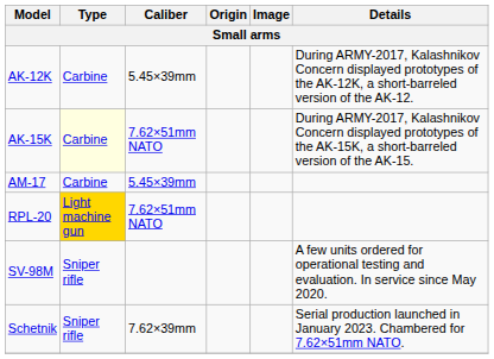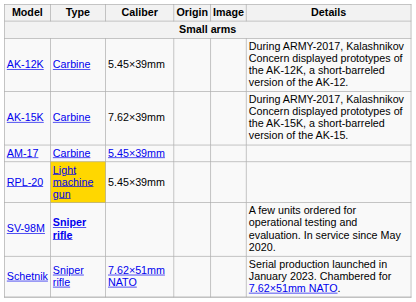 <table class="wikitable">
 <tr bgco>
 <th>Model</th>
 <th>Type</th>
 <th>Caliber</th>
 <th>Origin</th>
 <th>Image</th>
 <th>Details</th>
 </tr>
 <tr>
 <th colspan="7">Small arms</th>
 </tr>
 <tr>
 <td><a href='#'>AK-12K</a></td>
 <td><a href='#'>Carbine</a></td>
 <td>5.45×39mm</td>
 <td></td>
 <td></td>
 <td>During ARMY-2017, Kalashnikov Concern displayed prototypes of the AK-12K, a short-barreled version of the AK-12.</td>
 </tr>
 <tr>
 <td><a href='#'>AK-15K</a></td>
-<td style="background: lightyellow;"><a href='#'>Carbine</a></td>
-<td><a href='#'>7.62×51mm NATO</a></td>
+<td><a href='#'>Carbine</a></td>
+<td>7.62×39mm</td>
 <td></td>
 <td></td>
 <td>During ARMY-2017, Kalashnikov Concern displayed prototypes of the AK-15K, a short-barreled version of the AK-15.</td>
 </tr>
 <tr>
 <td><a href='#'>AM-17</a></td>
 <td><a href='#'>Carbine</a></td>
 <td><a href='#'>5.45×39mm</a></td>
 <td></td>
 <td></td>
 <td></td>
 </tr>
 <tr>
 <td><a href='#'>RPL-20</a></td>
 <td style="background: gold;"><a href='#'>Light machine gun</a></td>
-<td><a href='#'>7.62×51mm NATO</a></td>
+<td>5.45×39mm</td>
 <td></td>
 <td></td>
 <td></td>
 </tr>
 <tr>
 <td><a href='#'>SV-98M</a></td>
-<td><a href='#'>Sniper rifle</a></td>
+<td><strong><a href='#'>Sniper rifle</a></strong></td>
 <td></td>
 <td></td>
 <td></td>
 <td>A few units ordered for operational testing and evaluation. In service since May 2020.</td>
 </tr>
 <tr>
 <td><a href='#'>Schetnik</a></td>
 <td><a href='#'>Sniper rifle</a></td>
-<td>7.62×39mm</td>
+<td><a href='#'>7.62×51mm NATO</a></td>
 <td></td>
 <td></td>
 <td>Serial production launched in January 2023. Chambered for <a href='#'>7.62×51mm NATO</a>.</td>
 </tr>
 <tr>
 </tr>
 </table>
